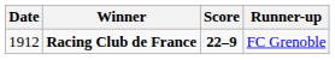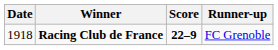 <table class="wikitable">
 <tr>
 <th>Date</th>
 <th>Winner</th>
 <th>Score</th>
 <th>Runner-up</th>
 </tr>
 <tr>
-<td align=center>1912</td>
+<td align=center>1918</td>
 <td><strong>Racing Club de France</strong></td>
 <td align=center><strong>22–9</strong></td>
 <td><a href='#'>FC Grenoble</a></td>
 </tr>
 </table>
